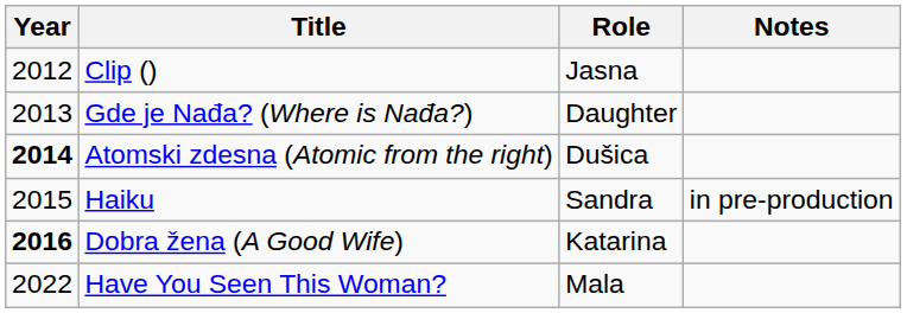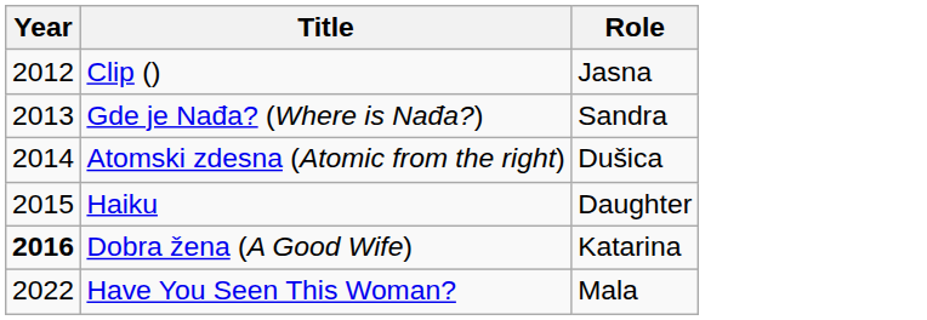 <table class="wikitable">
 <tr>
 <th>Year</th>
 <th>Title</th>
 <th>Role</th>
-<th>Notes</th>
 </tr>
 <tr>
 <td>2012</td>
 <td><a href='#'>Clip</a> ()</td>
 <td>Jasna</td>
-<td></td>
 </tr>
 <tr>
 <td>2013</td>
 <td><a href='#'>Gde je Nađa?</a> (<em>Where is Nađa?</em>)</td>
-<td>Daughter</td>
-<td></td>
+<td>Sandra</td>
 </tr>
 <tr>
-<td><strong>2014</strong></td>
+<td>2014</td>
 <td><a href='#'>Atomski zdesna</a> (<em>Atomic from the right</em>)</td>
 <td>Dušica</td>
-<td></td>
 </tr>
 <tr>
 <td>2015</td>
 <td><a href='#'>Haiku</a></td>
-<td>Sandra</td>
-<td>in pre-production</td>
+<td>Daughter</td>
 </tr>
 <tr>
 <td><strong>2016</strong></td>
 <td><a href='#'>Dobra žena</a> (<em>A Good Wife</em>)</td>
 <td>Katarina</td>
-<td></td>
 </tr>
 <tr>
 <td>2022</td>
 <td><a href='#'>Have You Seen This Woman?</a></td>
 <td>Mala</td>
-<td></td>
 </tr>
 </table>
